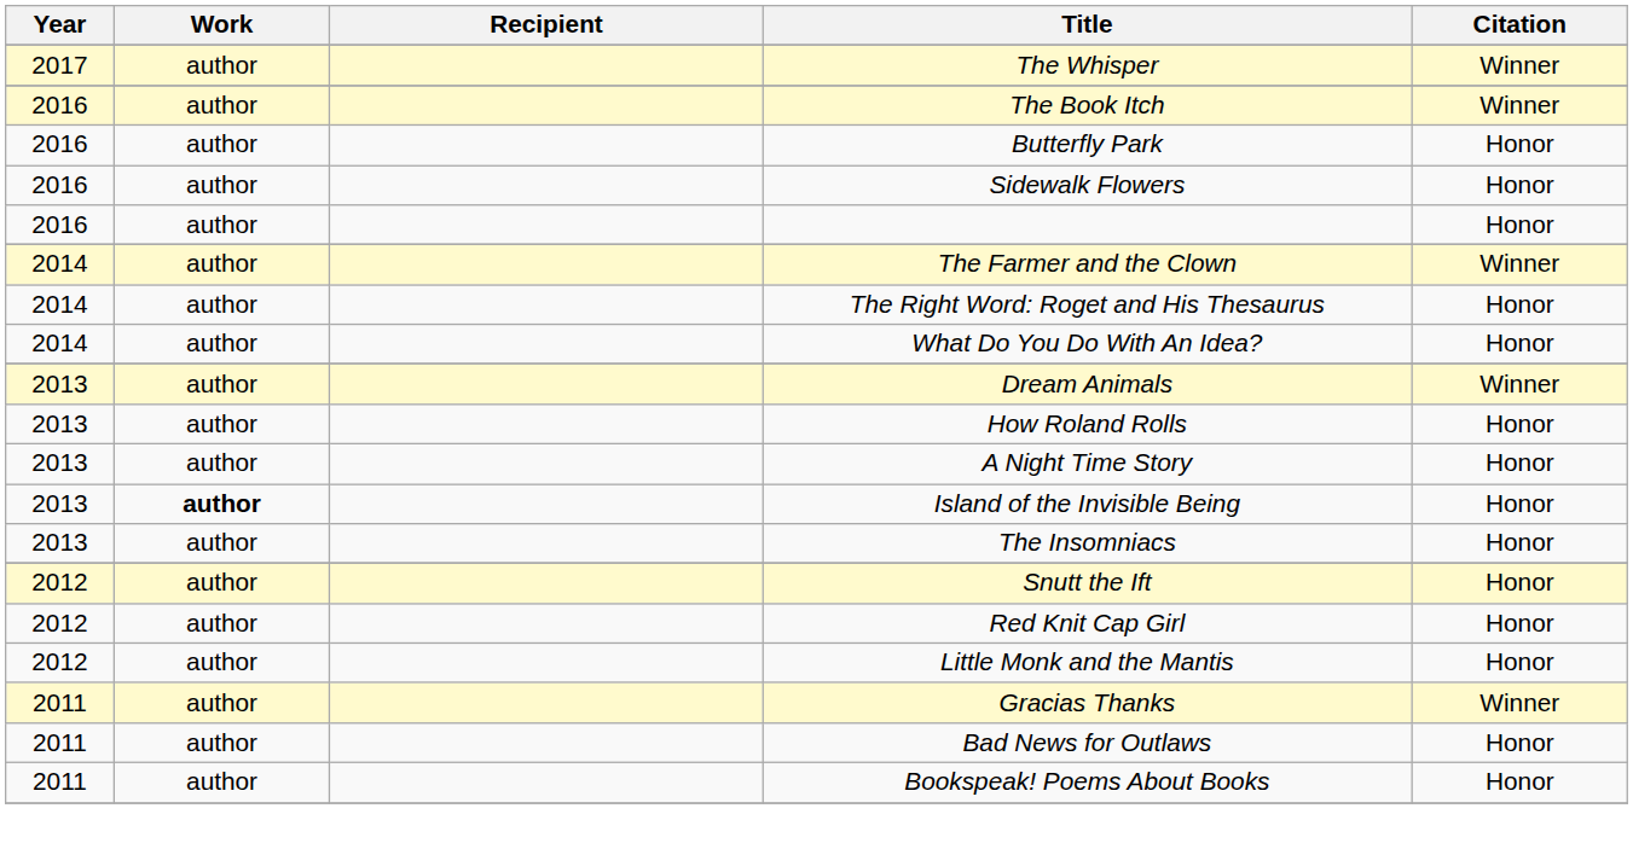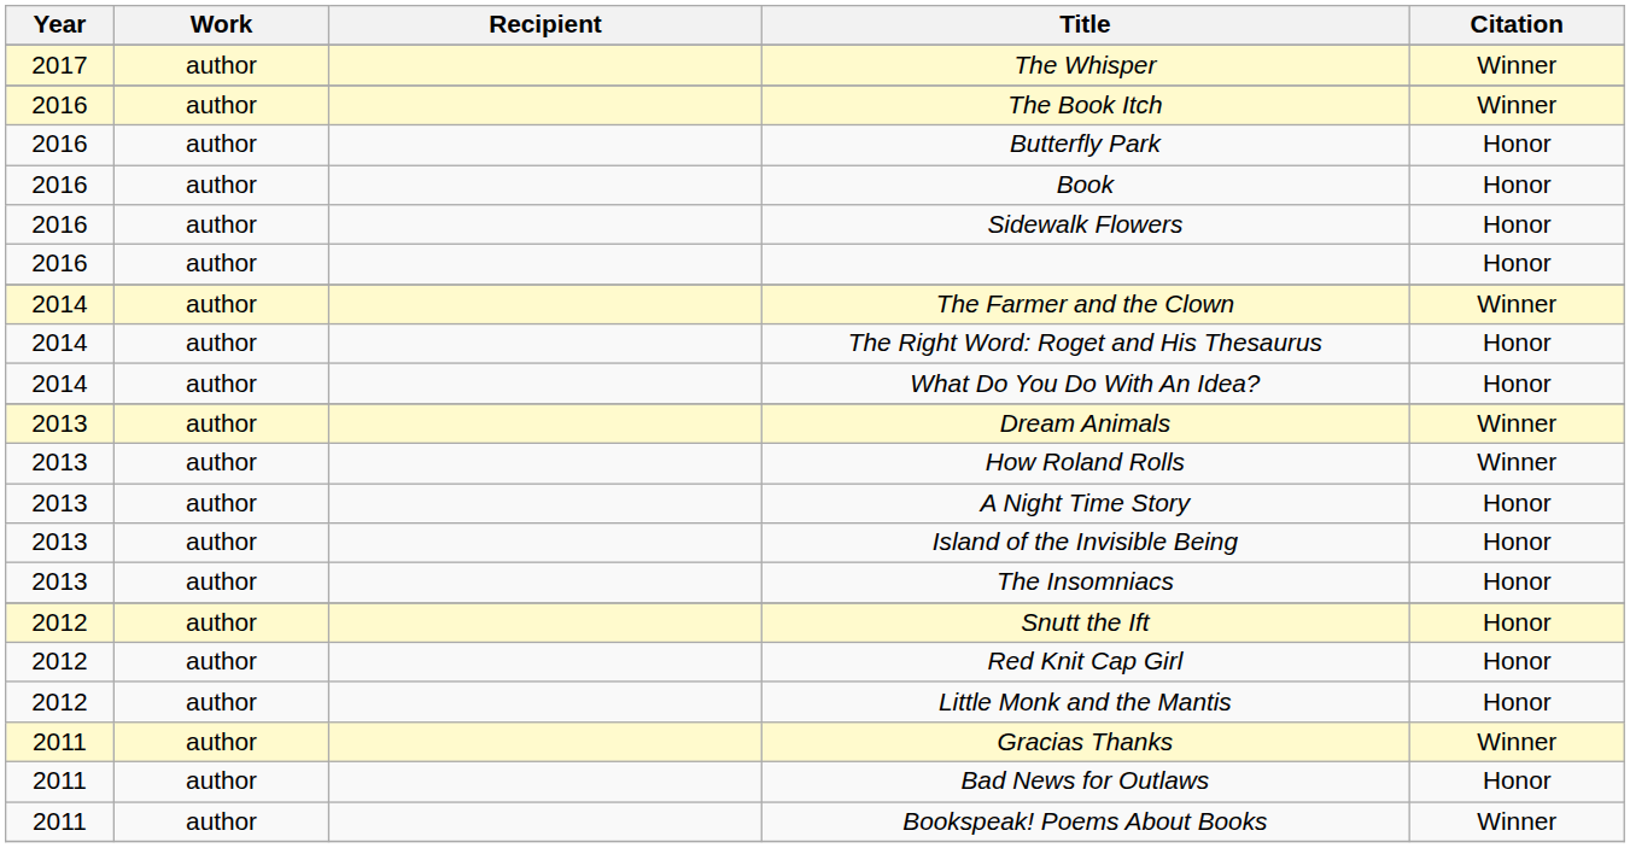 <table class="sortable wikitable" style="text-align: center">
 <tr>
 <th width="5%">Year</th>
 <th width="10%">Work</th>
 <th width="20%">Recipient</th>
 <th width="30%">Title</th>
 <th width="10%">Citation</th>
 </tr>
 <tr style="background:LemonChiffon; color:black">
 </tr>
 <tr>
 </tr>
 <tr style="background:LemonChiffon; color:black">
 <td>2017</td>
 <td>author</td>
 <td></td>
 <td><em>The Whisper</em></td>
 <td>Winner </td>
 </tr>
 <tr>
 </tr>
 <tr style="background:LemonChiffon; color:black">
 <td>2016</td>
 <td>author</td>
 <td></td>
 <td><em>The Book Itch</em></td>
 <td>Winner </td>
 </tr>
 <tr>
 <td>2016</td>
 <td>author</td>
 <td></td>
 <td><em>Butterfly Park</em></td>
+<td>Honor </td>
+</tr>
+<tr>
+<td>2016</td>
+<td>author</td>
+<td></td>
+<td><em>Book</em></td>
 <td>Honor </td>
 </tr>
 <tr>
 <td>2016</td>
 <td>author</td>
 <td></td>
 <td><em>Sidewalk Flowers</em></td>
 <td>Honor </td>
 </tr>
 <tr>
 <td>2016</td>
 <td>author</td>
 <td></td>
 <td></td>
 <td>Honor </td>
 </tr>
 <tr>
 </tr>
 <tr style="background:LemonChiffon; color:black">
 <td>2014</td>
 <td>author</td>
 <td></td>
 <td><em>The Farmer and the Clown</em></td>
 <td>Winner </td>
 </tr>
 <tr>
 <td>2014</td>
 <td>author</td>
 <td></td>
 <td><em>The Right Word: Roget and His Thesaurus</em></td>
 <td>Honor </td>
 </tr>
 <tr>
 <td>2014</td>
 <td>author</td>
 <td></td>
 <td><em>What Do You Do With An Idea?</em></td>
 <td>Honor </td>
 </tr>
 <tr>
 </tr>
 <tr style="background:LemonChiffon; color:black">
 <td>2013</td>
 <td>author</td>
 <td></td>
 <td><em>Dream Animals</em></td>
 <td>Winner</td>
 </tr>
 <tr>
 <td>2013</td>
 <td>author</td>
 <td></td>
 <td><em>How Roland Rolls</em></td>
-<td>Honor </td>
+<td>Winner </td>
 </tr>
 <tr>
 <td>2013</td>
 <td>author</td>
 <td></td>
 <td><em>A Night Time Story</em></td>
 <td>Honor</td>
 </tr>
 <tr>
 <td>2013</td>
-<td><strong>author</strong></td>
+<td>author</td>
 <td></td>
 <td><em>Island of the Invisible Being</em></td>
 <td>Honor</td>
 </tr>
 <tr>
 <td>2013</td>
 <td>author</td>
 <td></td>
 <td><em>The Insomniacs</em></td>
 <td>Honor</td>
 </tr>
 <tr>
 </tr>
 <tr style="background:LemonChiffon; color:black">
 <td>2012</td>
 <td>author</td>
 <td></td>
 <td><em>Snutt the Ift</em></td>
 <td>Honor</td>
 </tr>
 <tr>
 <td>2012</td>
 <td>author</td>
 <td></td>
 <td><em>Red Knit Cap Girl</em></td>
 <td>Honor</td>
 </tr>
 <tr>
 <td>2012</td>
 <td>author</td>
 <td></td>
 <td><em>Little Monk and the Mantis</em></td>
 <td>Honor</td>
 </tr>
 <tr style="background:LemonChiffon; color:black">
 <td>2011</td>
 <td>author</td>
 <td></td>
 <td><em>Gracias Thanks</em></td>
 <td>Winner</td>
 </tr>
 <tr>
 <td>2011</td>
 <td>author</td>
 <td></td>
 <td><em>Bad News for Outlaws</em></td>
 <td>Honor</td>
 </tr>
 <tr>
 <td>2011</td>
 <td>author</td>
 <td></td>
 <td><em>Bookspeak! Poems About Books</em></td>
-<td>Honor</td>
+<td>Winner</td>
 </tr>
 <tr>
 </tr>
 </table>
